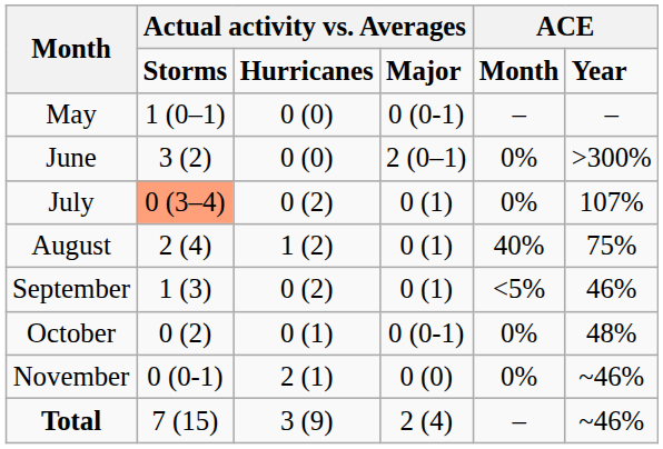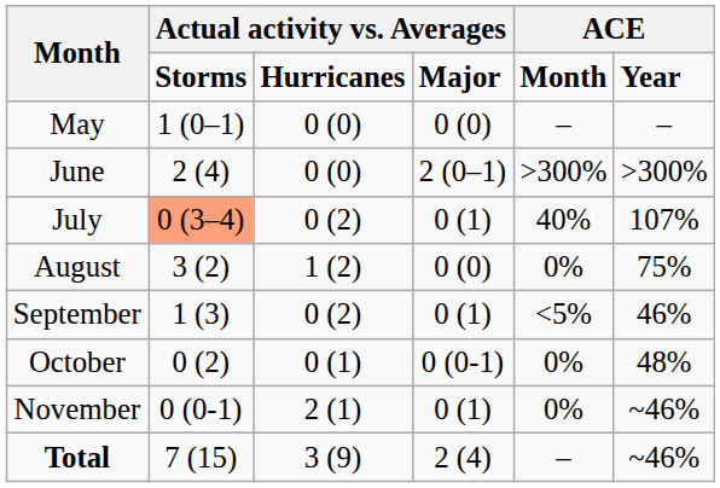 <table class="wikitable" style="float:right; margin:0 0 0.5em 1em; float:right;">
 <tr style="text-align:center;">
 <th rowspan=2><strong>Month</strong></th>
 <th colspan=3><strong>Actual activity vs. Averages</strong></th>
 <th colspan=2><strong>ACE</strong></th>
 </tr>
 <tr>
 <td><strong>Storms</strong></td>
 <td><strong>Hurricanes</strong></td>
 <td><strong>Major</strong></td>
 <td><strong>Month</strong></td>
 <td><strong>Year</strong></td>
 </tr>
 <tr style="text-align:center;">
 <td>May</td>
 <td>1 (0–1)</td>
 <td>0 (0)</td>
-<td>0 (0-1)</td>
+<td>0 (0)</td>
 <td>–</td>
 <td>–</td>
 </tr>
 <tr style="text-align:center;">
 <td>June</td>
-<td>3 (2)</td>
+<td>2 (4)</td>
 <td>0 (0)</td>
 <td>2 (0–1)</td>
-<td>0%</td>
+<td>>300%</td>
 <td>>300%</td>
 </tr>
 <tr style="text-align:center;">
 <td>July</td>
 <td style="background: lightsalmon;">0 (3–4)</td>
 <td>0 (2)</td>
 <td>0 (1)</td>
-<td>0%</td>
+<td>40%</td>
 <td>107%</td>
 </tr>
 <tr style="text-align:center;">
 <td>August</td>
-<td>2 (4)</td>
+<td>3 (2)</td>
 <td>1 (2)</td>
-<td>0 (1)</td>
-<td>40%</td>
+<td>0 (0)</td>
+<td>0%</td>
 <td>75%</td>
 </tr>
 <tr style="text-align:center;">
 <td>September</td>
 <td>1 (3)</td>
 <td>0 (2)</td>
 <td>0 (1)</td>
 <td><5%</td>
 <td>46%</td>
 </tr>
 <tr style="text-align:center;">
 <td>October</td>
 <td>0 (2)</td>
 <td>0 (1)</td>
 <td>0 (0-1)</td>
 <td>0%</td>
 <td>48%</td>
 </tr>
 <tr style="text-align:center;">
 <td>November</td>
 <td>0 (0-1)</td>
 <td>2 (1)</td>
-<td>0 (0)</td>
+<td>0 (1)</td>
 <td>0%</td>
 <td>~46%</td>
 </tr>
 <tr style="text-align:center;">
 <td><strong>Total</strong></td>
 <td>7 (15)</td>
 <td>3 (9)</td>
 <td>2 (4)</td>
 <td>–</td>
 <td>~46%</td>
 </tr>
 </table>
